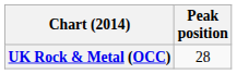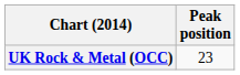 <table class="wikitable sortable plainrowheaders" style="text-align:center">
 <tr>
 <th scope="col">Chart (2014)</th>
 <th scope="col">Peak<br>position</th>
 </tr>
 <tr>
 <th scope="row"><a href='#'>UK Rock & Metal</a> (<a href='#'>OCC</a>)</th>
-<td>28</td>
+<td>23</td>
 </tr>
 </table>
